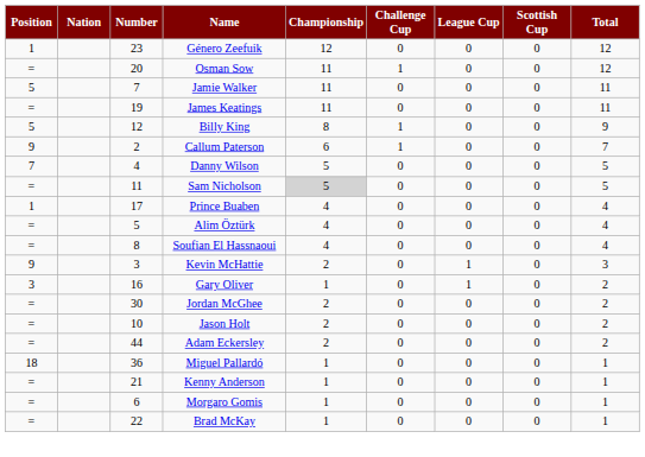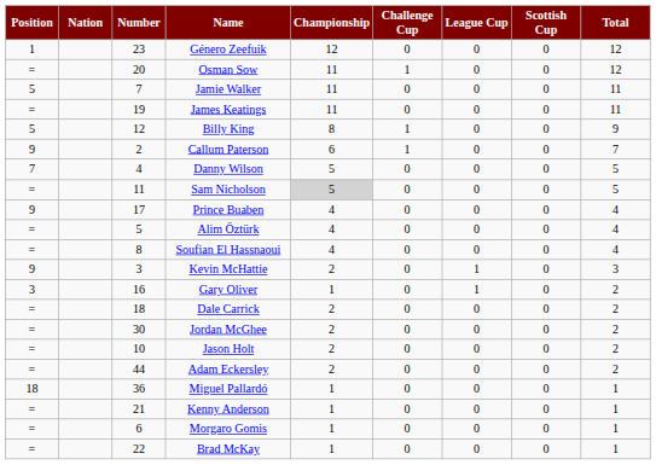 <table class="wikitable" style="font-size: 95%; text-align: center;">
 <tr>
 <th style="background:maroon; color:white;" scope="col" width=60>Position</th>
 <th style="background:maroon; color:white;" scope="col" width=60>Nation</th>
 <th style="background:maroon; color:white;" scope="col" width=60>Number</th>
 <th style="background:maroon; color:white;" scope="col" width=150>Name</th>
 <th style="background:maroon; color:white;" scope="col" width=80>Championship</th>
 <th style="background:maroon; color:white;" scope="col" width=80>Challenge Cup</th>
 <th style="background:maroon; color:white;" scope="col" width=80>League Cup</th>
 <th style="background:maroon; color:white;" scope="col" width=80>Scottish Cup</th>
 <th style="background:maroon; color:white;" scope="col" width=80>Total</th>
 </tr>
 <tr>
 <td>1</td>
 <td></td>
 <td>23</td>
 <td><a href='#'>Género Zeefuik</a></td>
 <td>12</td>
 <td>0</td>
 <td>0</td>
 <td>0</td>
 <td>12</td>
 </tr>
 <tr>
 <td>=</td>
 <td></td>
 <td>20</td>
 <td><a href='#'>Osman Sow</a></td>
 <td>11</td>
 <td>1</td>
 <td>0</td>
 <td>0</td>
 <td>12</td>
 </tr>
 <tr>
 <td>5</td>
 <td></td>
 <td>7</td>
 <td><a href='#'>Jamie Walker</a></td>
 <td>11</td>
 <td>0</td>
 <td>0</td>
 <td>0</td>
 <td>11</td>
 </tr>
 <tr>
 <td>=</td>
 <td></td>
 <td>19</td>
 <td><a href='#'>James Keatings</a></td>
 <td>11</td>
 <td>0</td>
 <td>0</td>
 <td>0</td>
 <td>11</td>
 </tr>
 <tr>
 <td>5</td>
 <td></td>
 <td>12</td>
 <td><a href='#'>Billy King</a></td>
 <td>8</td>
 <td>1</td>
 <td>0</td>
 <td>0</td>
 <td>9</td>
 </tr>
 <tr>
 <td>9</td>
 <td></td>
 <td>2</td>
 <td><a href='#'>Callum Paterson</a></td>
 <td>6</td>
 <td>1</td>
 <td>0</td>
 <td>0</td>
 <td>7</td>
 </tr>
 <tr>
 <td>7</td>
 <td></td>
 <td>4</td>
 <td><a href='#'>Danny Wilson</a></td>
 <td>5</td>
 <td>0</td>
 <td>0</td>
 <td>0</td>
 <td>5</td>
 </tr>
 <tr>
 <td>=</td>
 <td></td>
 <td>11</td>
 <td><a href='#'>Sam Nicholson</a></td>
 <td style="background: lightgrey;">5</td>
 <td>0</td>
 <td>0</td>
 <td>0</td>
 <td>5</td>
 </tr>
 <tr>
-<td>1</td>
+<td>9</td>
 <td></td>
 <td>17</td>
 <td><a href='#'>Prince Buaben</a></td>
 <td>4</td>
 <td>0</td>
 <td>0</td>
 <td>0</td>
 <td>4</td>
 </tr>
 <tr>
 <td>=</td>
 <td></td>
 <td>5</td>
 <td><a href='#'>Alim Öztürk</a></td>
 <td>4</td>
 <td>0</td>
 <td>0</td>
 <td>0</td>
 <td>4</td>
 </tr>
 <tr>
 <td>=</td>
 <td></td>
 <td>8</td>
 <td><a href='#'>Soufian El Hassnaoui</a></td>
 <td>4</td>
 <td>0</td>
 <td>0</td>
 <td>0</td>
 <td>4</td>
 </tr>
 <tr>
 <td>9</td>
 <td></td>
 <td>3</td>
 <td><a href='#'>Kevin McHattie</a></td>
 <td>2</td>
 <td>0</td>
 <td>1</td>
 <td>0</td>
 <td>3</td>
 </tr>
 <tr>
 <td>3</td>
 <td></td>
 <td>16</td>
 <td><a href='#'>Gary Oliver</a></td>
 <td>1</td>
 <td>0</td>
 <td>1</td>
+<td>0</td>
+<td>2</td>
+</tr>
+<tr>
+<td>=</td>
+<td></td>
+<td>18</td>
+<td><a href='#'>Dale Carrick</a></td>
+<td>2</td>
+<td>0</td>
+<td>0</td>
 <td>0</td>
 <td>2</td>
 </tr>
 <tr>
 <td>=</td>
 <td></td>
 <td>30</td>
 <td><a href='#'>Jordan McGhee</a></td>
 <td>2</td>
 <td>0</td>
 <td>0</td>
 <td>0</td>
 <td>2</td>
 </tr>
 <tr>
 <td>=</td>
 <td></td>
 <td>10</td>
 <td><a href='#'>Jason Holt</a></td>
 <td>2</td>
 <td>0</td>
 <td>0</td>
 <td>0</td>
 <td>2</td>
 </tr>
 <tr>
 <td>=</td>
 <td></td>
 <td>44</td>
 <td><a href='#'>Adam Eckersley</a></td>
 <td>2</td>
 <td>0</td>
 <td>0</td>
 <td>0</td>
 <td>2</td>
 </tr>
 <tr>
 <td>18</td>
 <td></td>
 <td>36</td>
 <td><a href='#'>Miguel Pallardó</a></td>
 <td>1</td>
 <td>0</td>
 <td>0</td>
 <td>0</td>
 <td>1</td>
 </tr>
 <tr>
 <td>=</td>
 <td></td>
 <td>21</td>
 <td><a href='#'>Kenny Anderson</a></td>
 <td>1</td>
 <td>0</td>
 <td>0</td>
 <td>0</td>
 <td>1</td>
 </tr>
 <tr>
 <td>=</td>
 <td></td>
 <td>6</td>
 <td><a href='#'>Morgaro Gomis</a></td>
 <td>1</td>
 <td>0</td>
 <td>0</td>
 <td>0</td>
 <td>1</td>
 </tr>
 <tr>
 <td>=</td>
 <td></td>
 <td>22</td>
 <td><a href='#'>Brad McKay</a></td>
 <td>1</td>
 <td>0</td>
 <td>0</td>
 <td>0</td>
 <td>1</td>
 </tr>
 </table>
